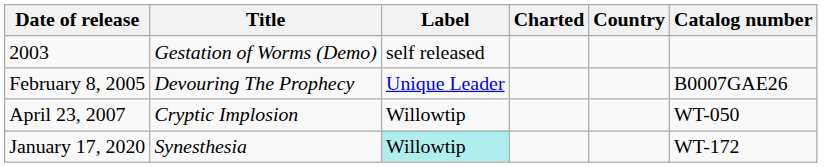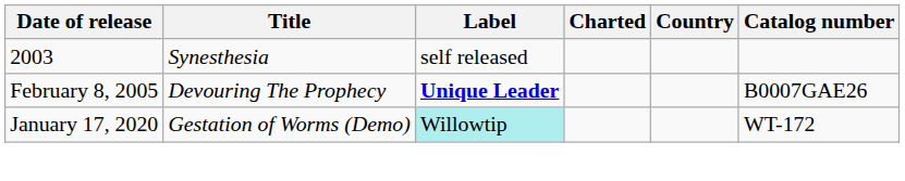 <table class="wikitable">
 <tr>
 <th>Date of release</th>
 <th>Title</th>
 <th>Label</th>
 <th>Charted</th>
 <th>Country</th>
 <th>Catalog number</th>
 </tr>
 <tr>
 <td>2003</td>
-<td><em>Gestation of Worms (Demo)</em></td>
+<td><em>Synesthesia</em></td>
 <td>self released</td>
 <td></td>
 <td></td>
 <td></td>
 </tr>
 <tr>
 <td>February 8, 2005</td>
 <td><em>Devouring The Prophecy</em></td>
-<td><a href='#'>Unique Leader</a></td>
+<td><strong><a href='#'>Unique Leader</a></strong></td>
 <td></td>
 <td></td>
 <td>B0007GAE26</td>
 </tr>
 <tr>
-<td>April 23, 2007</td>
-<td><em>Cryptic Implosion</em></td>
-<td>Willowtip</td>
-<td></td>
-<td></td>
-<td>WT-050</td>
-</tr>
-<tr>
 <td>January 17, 2020</td>
-<td><em>Synesthesia</em></td>
+<td><em>Gestation of Worms (Demo)</em></td>
 <td style="background: paleturquoise;">Willowtip</td>
 <td></td>
 <td></td>
 <td>WT-172</td>
 </tr>
 </table>
